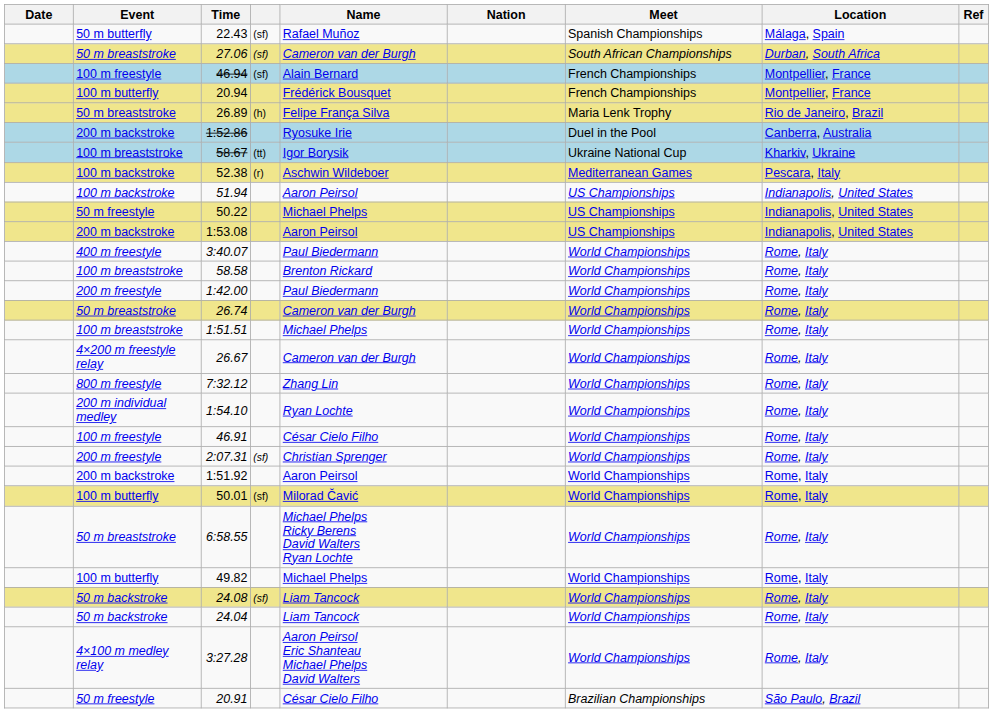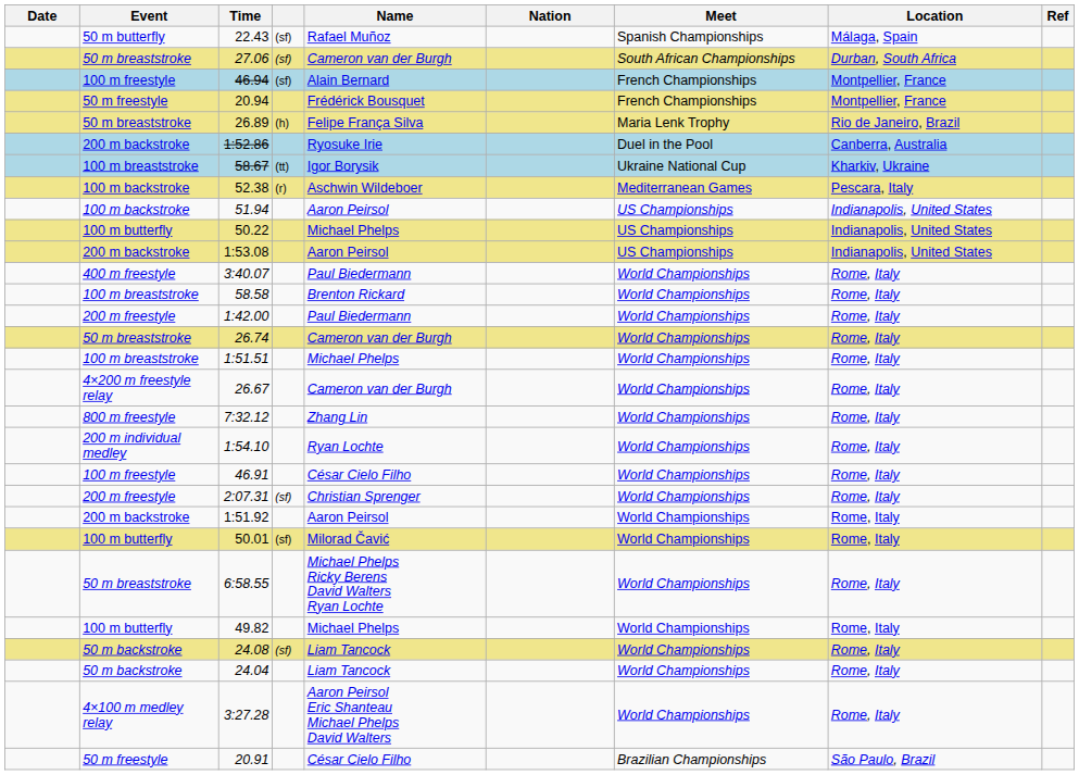 <table class="wikitable sortable" style="font-size: 95%;" width="95%">
 <tr>
 <th width="7%">Date</th>
 <th width="13%">Event</th>
 <th width="5%" class="unsortable">Time</th>
 <th width="3%" class="unsortable"></th>
 <th width="17%">Name</th>
 <th width="12%">Nation</th>
 <th width="20%">Meet</th>
 <th width="20%">Location</th>
 <th width="3%"  class="unsortable">Ref</th>
 </tr>
 <tr>
 <td></td>
 <td><a href='#'>50 m butterfly</a></td>
 <td align="right">22.43</td>
 <td><small>(sf)</small></td>
 <td><a href='#'>Rafael Muñoz</a></td>
 <td></td>
 <td>Spanish Championships</td>
 <td> <a href='#'>Málaga</a>, <a href='#'>Spain</a></td>
 <td align="center"></td>
 </tr>
 <tr style="font-style:italic" bgcolor="khaki">
 <td></td>
 <td><a href='#'>50 m breaststroke</a></td>
 <td align="right">27.06</td>
 <td><small>(sf)</small></td>
 <td><a href='#'>Cameron van der Burgh</a></td>
 <td></td>
 <td>South African Championships</td>
 <td> <a href='#'>Durban</a>, <a href='#'>South Africa</a></td>
 <td align="center"></td>
 </tr>
 <tr bgcolor="lightblue">
 <td></td>
 <td><a href='#'>100 m freestyle</a></td>
 <td align="right"><s>46.94</s></td>
 <td><small>(sf)</small></td>
 <td><a href='#'>Alain Bernard</a></td>
 <td></td>
 <td>French Championships</td>
 <td> <a href='#'>Montpellier</a>, <a href='#'>France</a></td>
 <td align="center"></td>
 </tr>
 <tr bgcolor="khaki">
 <td></td>
-<td><a href='#'>100 m butterfly</a></td>
+<td><a href='#'>50 m freestyle</a></td>
 <td align="right">20.94</td>
 <td></td>
 <td><a href='#'>Frédérick Bousquet</a></td>
 <td></td>
 <td>French Championships</td>
 <td> <a href='#'>Montpellier</a>, <a href='#'>France</a></td>
 <td align="center"></td>
 </tr>
 <tr bgcolor="khaki">
 <td></td>
 <td><a href='#'>50 m breaststroke</a></td>
 <td align="right">26.89</td>
 <td><small>(h)</small></td>
 <td><a href='#'>Felipe França Silva</a></td>
 <td></td>
 <td>Maria Lenk Trophy</td>
 <td> <a href='#'>Rio de Janeiro</a>, <a href='#'>Brazil</a></td>
 <td align="center"></td>
 </tr>
 <tr bgcolor="lightblue">
 <td></td>
 <td><a href='#'>200 m backstroke</a></td>
 <td align="right"><s>1:52.86</s></td>
 <td></td>
 <td><a href='#'>Ryosuke Irie</a></td>
 <td></td>
 <td>Duel in the Pool</td>
 <td> <a href='#'>Canberra</a>, <a href='#'>Australia</a></td>
 <td align="center"></td>
 </tr>
 <tr bgcolor="lightblue">
 <td></td>
 <td><a href='#'>100 m breaststroke</a></td>
 <td align="right"><s>58.67</s></td>
 <td><small>(tt)</small></td>
 <td><a href='#'>Igor Borysik</a></td>
 <td></td>
 <td>Ukraine National Cup</td>
 <td> <a href='#'>Kharkiv</a>, <a href='#'>Ukraine</a></td>
 <td align="center"></td>
 </tr>
 <tr bgcolor="khaki">
 <td></td>
 <td><a href='#'>100 m backstroke</a></td>
 <td align="right">52.38</td>
 <td><small>(r)</small></td>
 <td><a href='#'>Aschwin Wildeboer</a></td>
 <td></td>
 <td><a href='#'>Mediterranean Games</a></td>
 <td> <a href='#'>Pescara</a>, <a href='#'>Italy</a></td>
 <td align="center"></td>
 </tr>
 <tr style="font-style:italic">
 <td></td>
 <td><a href='#'>100 m backstroke</a></td>
 <td align="right">51.94</td>
 <td></td>
 <td><a href='#'>Aaron Peirsol</a></td>
 <td></td>
 <td><a href='#'>US Championships</a></td>
 <td> <a href='#'>Indianapolis</a>, <a href='#'>United States</a></td>
 <td align="center"></td>
 </tr>
 <tr bgcolor="khaki">
 <td></td>
-<td><a href='#'>50 m freestyle</a></td>
+<td><a href='#'>100 m butterfly</a></td>
 <td align="right">50.22</td>
 <td></td>
 <td><a href='#'>Michael Phelps</a></td>
 <td></td>
 <td><a href='#'>US Championships</a></td>
 <td> <a href='#'>Indianapolis</a>, <a href='#'>United States</a></td>
 <td align="center"></td>
 </tr>
 <tr bgcolor="khaki">
 <td></td>
 <td><a href='#'>200 m backstroke</a></td>
 <td align="right">1:53.08</td>
 <td></td>
 <td><a href='#'>Aaron Peirsol</a></td>
 <td></td>
 <td><a href='#'>US Championships</a></td>
 <td> <a href='#'>Indianapolis</a>, <a href='#'>United States</a></td>
 <td align="center"></td>
 </tr>
 <tr style="font-style:italic">
 <td></td>
 <td><a href='#'>400 m freestyle</a></td>
 <td align="right">3:40.07</td>
 <td></td>
 <td><a href='#'>Paul Biedermann</a></td>
 <td></td>
 <td><a href='#'>World Championships</a></td>
 <td> <a href='#'>Rome</a>, <a href='#'>Italy</a></td>
 <td align="center"></td>
 </tr>
 <tr style="font-style:italic">
 <td></td>
 <td><a href='#'>100 m breaststroke</a></td>
 <td align="right">58.58</td>
 <td></td>
 <td><a href='#'>Brenton Rickard</a></td>
 <td></td>
 <td><a href='#'>World Championships</a></td>
 <td> <a href='#'>Rome</a>, <a href='#'>Italy</a></td>
 <td align="center"></td>
 </tr>
 <tr style="font-style:italic">
 <td></td>
 <td><a href='#'>200 m freestyle</a></td>
 <td align="right">1:42.00</td>
 <td></td>
 <td><a href='#'>Paul Biedermann</a></td>
 <td></td>
 <td><a href='#'>World Championships</a></td>
 <td> <a href='#'>Rome</a>, <a href='#'>Italy</a></td>
 <td align="center"></td>
 </tr>
 <tr style="font-style:italic" bgcolor="khaki">
 <td></td>
 <td><a href='#'>50 m breaststroke</a></td>
 <td align="right">26.74</td>
 <td></td>
 <td><a href='#'>Cameron van der Burgh</a></td>
 <td></td>
 <td><a href='#'>World Championships</a></td>
 <td> <a href='#'>Rome</a>, <a href='#'>Italy</a></td>
 <td align="center"></td>
 </tr>
 <tr style="font-style:italic">
 <td></td>
 <td><a href='#'>100 m breaststroke</a></td>
 <td align="right">1:51.51</td>
 <td></td>
 <td><a href='#'>Michael Phelps</a></td>
 <td></td>
 <td><a href='#'>World Championships</a></td>
 <td> <a href='#'>Rome</a>, <a href='#'>Italy</a></td>
 <td align="center"></td>
 </tr>
 <tr style="font-style:italic">
 <td></td>
 <td><a href='#'>4×200 m freestyle relay</a></td>
 <td align="right">26.67</td>
 <td></td>
 <td><a href='#'>Cameron van der Burgh</a></td>
 <td></td>
 <td><a href='#'>World Championships</a></td>
 <td> <a href='#'>Rome</a>, <a href='#'>Italy</a></td>
 <td align="center"></td>
 </tr>
 <tr style="font-style:italic">
 <td></td>
 <td><a href='#'>800 m freestyle</a></td>
 <td align="right">7:32.12</td>
 <td></td>
 <td><a href='#'>Zhang Lin</a></td>
 <td></td>
 <td><a href='#'>World Championships</a></td>
 <td> <a href='#'>Rome</a>, <a href='#'>Italy</a></td>
 <td align="center"></td>
 </tr>
 <tr style="font-style:italic">
 <td></td>
 <td><a href='#'>200 m individual medley</a></td>
 <td align="right">1:54.10</td>
 <td></td>
 <td><a href='#'>Ryan Lochte</a></td>
 <td></td>
 <td><a href='#'>World Championships</a></td>
 <td> <a href='#'>Rome</a>, <a href='#'>Italy</a></td>
 <td align="center"></td>
 </tr>
 <tr style="font-style:italic">
 <td></td>
 <td><a href='#'>100 m freestyle</a></td>
 <td align="right">46.91</td>
 <td></td>
 <td><a href='#'>César Cielo Filho</a></td>
 <td></td>
 <td><a href='#'>World Championships</a></td>
 <td> <a href='#'>Rome</a>, <a href='#'>Italy</a></td>
 <td align="center"></td>
 </tr>
 <tr style="font-style:italic">
 <td></td>
 <td><a href='#'>200 m freestyle</a></td>
 <td align="right">2:07.31</td>
 <td><small>(sf)</small></td>
 <td><a href='#'>Christian Sprenger</a></td>
 <td></td>
 <td><a href='#'>World Championships</a></td>
 <td> <a href='#'>Rome</a>, <a href='#'>Italy</a></td>
 <td align="center"></td>
 </tr>
 <tr>
 <td></td>
 <td><a href='#'>200 m backstroke</a></td>
 <td align="right">1:51.92</td>
 <td></td>
 <td><a href='#'>Aaron Peirsol</a></td>
 <td></td>
 <td><a href='#'>World Championships</a></td>
 <td> <a href='#'>Rome</a>, <a href='#'>Italy</a></td>
 <td align="center"></td>
 </tr>
 <tr bgcolor="khaki">
 <td></td>
 <td><a href='#'>100 m butterfly</a></td>
 <td align="right">50.01</td>
 <td><small>(sf)</small></td>
 <td><a href='#'>Milorad Čavić</a></td>
 <td></td>
 <td><a href='#'>World Championships</a></td>
 <td> <a href='#'>Rome</a>, <a href='#'>Italy</a></td>
 <td align="center"></td>
 </tr>
 <tr style="font-style:italic">
 <td></td>
 <td><a href='#'>50 m breaststroke</a></td>
 <td align="right">6:58.55</td>
 <td></td>
 <td><a href='#'>Michael Phelps</a><br><a href='#'>Ricky Berens</a><br><a href='#'>David Walters</a><br><a href='#'>Ryan Lochte</a></td>
 <td></td>
 <td><a href='#'>World Championships</a></td>
 <td> <a href='#'>Rome</a>, <a href='#'>Italy</a></td>
 <td align="center"></td>
 </tr>
 <tr>
 <td></td>
 <td><a href='#'>100 m butterfly</a></td>
 <td align="right">49.82</td>
 <td></td>
 <td><a href='#'>Michael Phelps</a></td>
 <td></td>
 <td><a href='#'>World Championships</a></td>
 <td> <a href='#'>Rome</a>, <a href='#'>Italy</a></td>
 <td align="center"></td>
 </tr>
 <tr style="font-style:italic" bgcolor="khaki">
 <td></td>
 <td><a href='#'>50 m backstroke</a></td>
 <td align="right">24.08</td>
 <td><small>(sf)</small></td>
 <td><a href='#'>Liam Tancock</a></td>
 <td></td>
 <td><a href='#'>World Championships</a></td>
 <td> <a href='#'>Rome</a>, <a href='#'>Italy</a></td>
 <td align="center"></td>
 </tr>
 <tr style="font-style:italic">
 <td></td>
 <td><a href='#'>50 m backstroke</a></td>
 <td align="right">24.04</td>
 <td></td>
 <td><a href='#'>Liam Tancock</a></td>
 <td></td>
 <td><a href='#'>World Championships</a></td>
 <td> <a href='#'>Rome</a>, <a href='#'>Italy</a></td>
 <td align="center"></td>
 </tr>
 <tr style="font-style:italic">
 <td></td>
 <td><a href='#'>4×100 m medley relay</a></td>
 <td align="right">3:27.28</td>
 <td></td>
 <td><a href='#'>Aaron Peirsol</a><br><a href='#'>Eric Shanteau</a><br><a href='#'>Michael Phelps</a><br><a href='#'>David Walters</a></td>
 <td></td>
 <td><a href='#'>World Championships</a></td>
 <td> <a href='#'>Rome</a>, <a href='#'>Italy</a></td>
 <td align="center"></td>
 </tr>
 <tr style="font-style:italic">
 <td></td>
 <td><a href='#'>50 m freestyle</a></td>
 <td align="right">20.91</td>
 <td></td>
 <td><a href='#'>César Cielo Filho</a></td>
 <td></td>
 <td>Brazilian Championships</td>
 <td> <a href='#'>São Paulo</a>, <a href='#'>Brazil</a></td>
 <td align="center"></td>
 </tr>
 </table>
